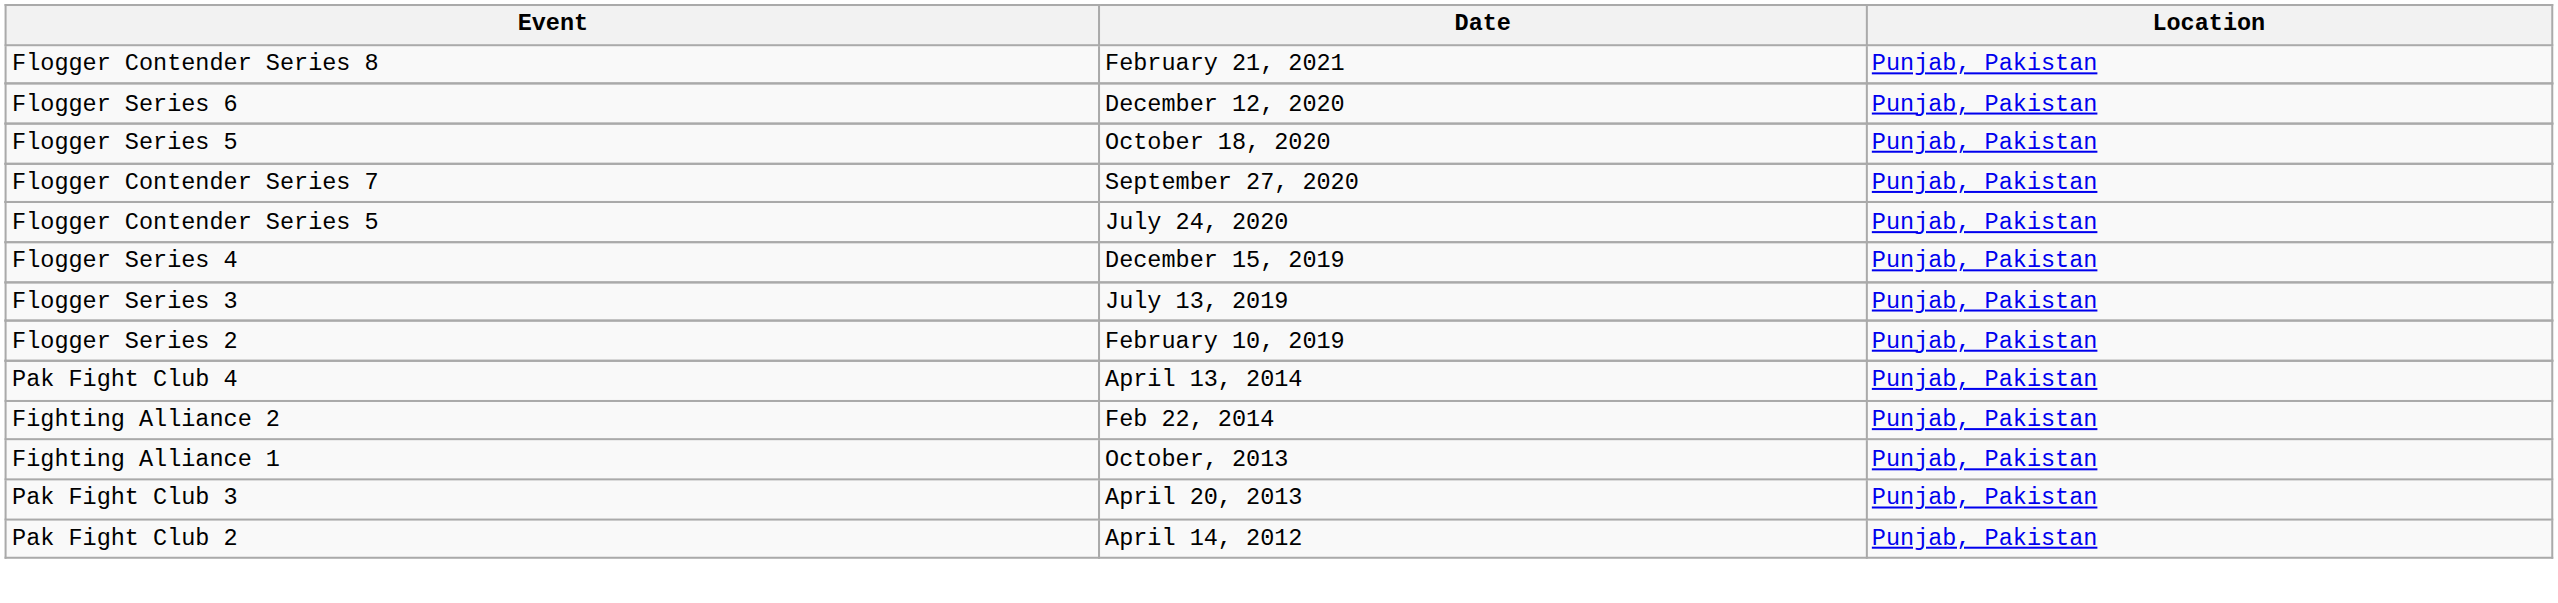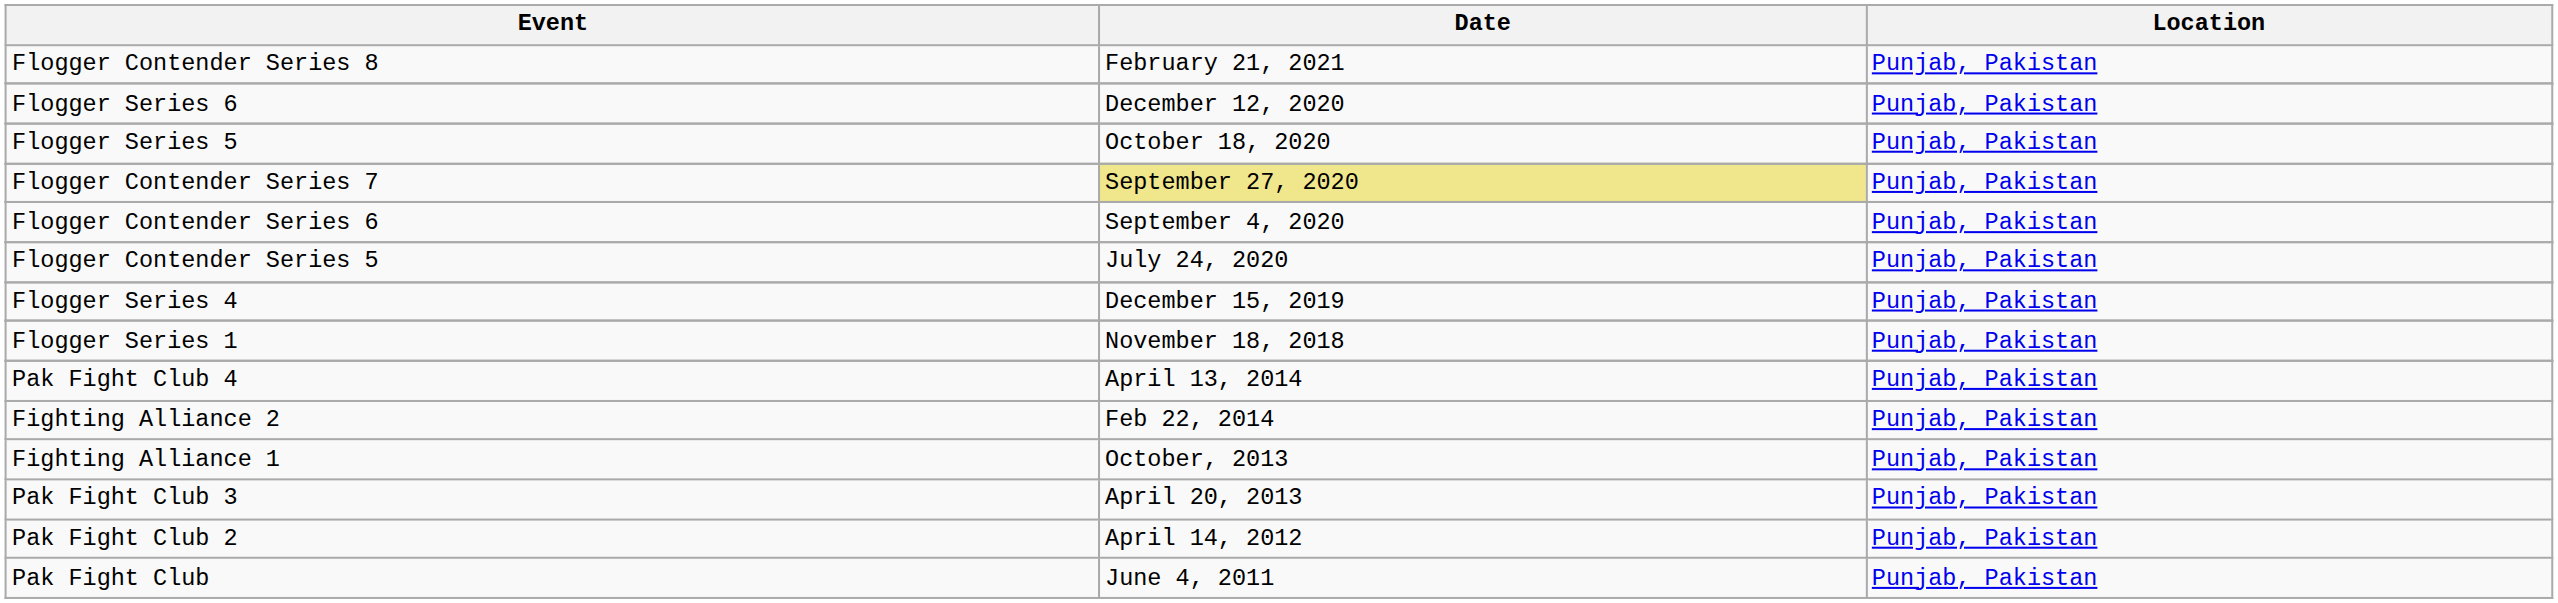 <table class="wikitable sortable" style="width:80%; margin:auto; font-size:90%;">
 <tr>
 <th>Event</th>
 <th>Date</th>
 <th>Location</th>
 </tr>
 <tr>
 <td>Flogger Contender Series 8</td>
 <td>February 21, 2021</td>
 <td> <a href='#'>Punjab, Pakistan</a></td>
 </tr>
 <tr>
 </tr>
 <tr>
 <td>Flogger Series 6</td>
 <td>December 12, 2020</td>
 <td> <a href='#'>Punjab, Pakistan</a></td>
 </tr>
 <tr>
 </tr>
 <tr>
 <td>Flogger Series 5</td>
 <td>October 18, 2020</td>
 <td> <a href='#'>Punjab, Pakistan</a></td>
 </tr>
 <tr>
 </tr>
 <tr>
 <td>Flogger Contender Series 7</td>
-<td>September 27, 2020</td>
+<td style="background: khaki;">September 27, 2020</td>
 <td> <a href='#'>Punjab, Pakistan</a></td>
 </tr>
 <tr>
+</tr>
+<tr>
+<td>Flogger Contender Series 6</td>
+<td>September 4, 2020</td>
+<td> <a href='#'>Punjab, Pakistan</a></td>
 </tr>
 <tr>
 </tr>
 <tr>
 <td>Flogger Contender Series 5</td>
 <td>July 24, 2020</td>
 <td> <a href='#'>Punjab, Pakistan</a></td>
 </tr>
 <tr>
 </tr>
 <tr>
 <td>Flogger Series 4</td>
 <td>December 15, 2019</td>
 <td> <a href='#'>Punjab, Pakistan</a></td>
 </tr>
 <tr>
 </tr>
 <tr>
-<td>Flogger Series 3</td>
-<td>July 13, 2019</td>
-<td> <a href='#'>Punjab, Pakistan</a></td>
 </tr>
 <tr>
 </tr>
 <tr>
-<td>Flogger Series 2</td>
-<td>February 10, 2019</td>
+<td>Flogger Series 1</td>
+<td>November 18, 2018</td>
 <td> <a href='#'>Punjab, Pakistan</a></td>
-</tr>
-<tr>
 </tr>
 <tr>
 </tr>
 <tr>
 <td>Pak Fight Club 4</td>
 <td>April 13, 2014</td>
 <td> <a href='#'>Punjab, Pakistan</a></td>
 </tr>
 <tr>
 <td>Fighting Alliance 2</td>
 <td>Feb 22, 2014</td>
 <td> <a href='#'>Punjab, Pakistan</a></td>
 </tr>
 <tr>
 <td>Fighting Alliance 1</td>
 <td>October, 2013</td>
 <td> <a href='#'>Punjab, Pakistan</a></td>
 </tr>
 <tr>
 <td>Pak Fight Club 3</td>
 <td>April 20, 2013</td>
 <td> <a href='#'>Punjab, Pakistan</a></td>
 </tr>
 <tr>
 <td>Pak Fight Club 2</td>
 <td>April 14, 2012</td>
 <td> <a href='#'>Punjab, Pakistan</a></td>
 </tr>
+<tr>
+<td>Pak Fight Club</td>
+<td>June 4, 2011</td>
+<td> <a href='#'>Punjab, Pakistan</a></td>
+</tr>
 </table>
